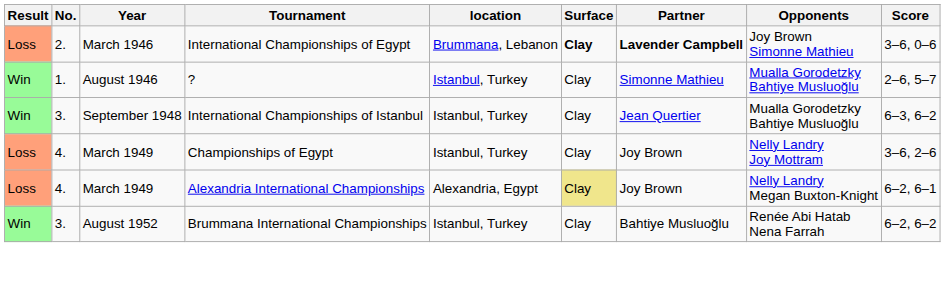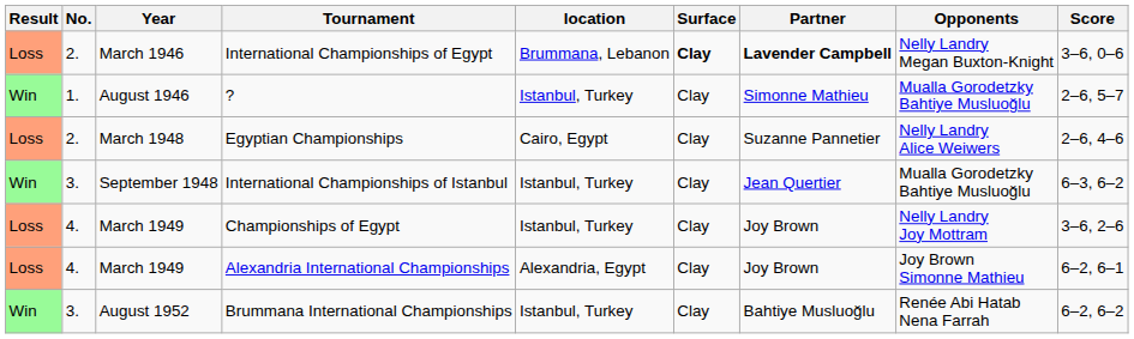 <table class="sortable wikitable" style="font-size:90%">
 <tr>
 <th>Result</th>
 <th>No.</th>
 <th>Year</th>
 <th>Tournament</th>
 <th>location</th>
 <th>Surface</th>
 <th>Partner</th>
 <th>Opponents</th>
 <th>Score</th>
 </tr>
 <tr>
 <td style="background:#ffa07a;">Loss</td>
 <td>2.</td>
 <td>March 1946</td>
 <td>International Championships of Egypt</td>
 <td><a href='#'>Brummana</a>, Lebanon</td>
 <td><strong>Clay</strong></td>
 <td><strong> Lavender Campbell</strong></td>
-<td> Joy Brown <br>  <a href='#'>Simonne Mathieu</a></td>
+<td> <a href='#'>Nelly Landry</a> <br>  Megan Buxton-Knight</td>
 <td>3–6, 0–6</td>
 </tr>
 <tr>
 <td style="background:#98fb98;">Win</td>
 <td>1.</td>
 <td>August 1946</td>
 <td>?</td>
 <td><a href='#'>Istanbul</a>, Turkey</td>
 <td>Clay</td>
 <td> <a href='#'>Simonne Mathieu</a></td>
 <td> <a href='#'>Mualla Gorodetzky</a> <br>  <a href='#'>Bahtiye Musluoğlu</a></td>
 <td>2–6, 5–7</td>
+</tr>
+<tr>
+<td style="background:#ffa07a;">Loss</td>
+<td>2.</td>
+<td>March 1948</td>
+<td>Egyptian Championships</td>
+<td>Cairo, Egypt</td>
+<td>Clay</td>
+<td> Suzanne Pannetier</td>
+<td> <a href='#'>Nelly Landry</a> <br>  <a href='#'>Alice Weiwers</a></td>
+<td>2–6, 4–6</td>
 </tr>
 <tr>
 <td style="background:#98fb98;">Win</td>
 <td>3.</td>
 <td>September 1948</td>
 <td>International Championships of Istanbul</td>
 <td>Istanbul, Turkey</td>
 <td>Clay</td>
 <td> <a href='#'>Jean Quertier</a></td>
 <td> Mualla Gorodetzky <br>  Bahtiye Musluoğlu</td>
 <td>6–3, 6–2</td>
 </tr>
 <tr>
 <td style="background:#ffa07a;">Loss</td>
 <td>4.</td>
 <td>March 1949</td>
 <td>Championships of Egypt</td>
 <td>Istanbul, Turkey</td>
 <td>Clay</td>
 <td> Joy Brown</td>
 <td> <a href='#'>Nelly Landry</a> <br>  <a href='#'>Joy Mottram</a></td>
 <td>3–6, 2–6</td>
 </tr>
 <tr>
 <td style="background:#ffa07a;">Loss</td>
 <td>4.</td>
 <td>March 1949</td>
 <td><a href='#'>Alexandria International Championships</a></td>
 <td>Alexandria, Egypt</td>
-<td style="background: khaki;">Clay</td>
+<td>Clay</td>
 <td> Joy Brown</td>
-<td> <a href='#'>Nelly Landry</a> <br>  Megan Buxton-Knight</td>
+<td> Joy Brown <br>  <a href='#'>Simonne Mathieu</a></td>
 <td>6–2, 6–1</td>
 </tr>
 <tr>
 <td style="background:#98fb98;">Win</td>
 <td>3.</td>
 <td>August 1952</td>
 <td>Brummana International Championships</td>
 <td>Istanbul, Turkey</td>
 <td>Clay</td>
 <td> Bahtiye Musluoğlu</td>
 <td> Renée Abi Hatab <br>   Nena Farrah</td>
 <td>6–2, 6–2</td>
 </tr>
 </table>
